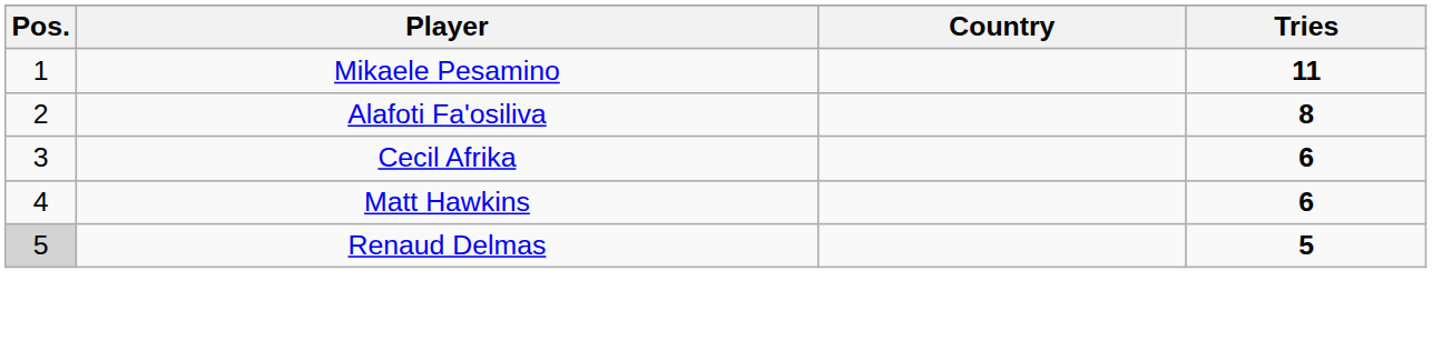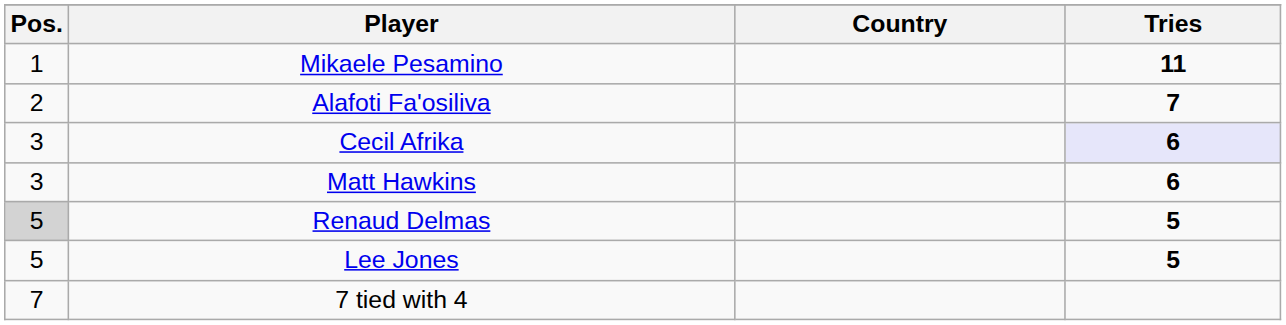 <table class="wikitable" style="text-align:center">
 <tr bgcolor="#efefef">
 </tr>
 <tr bgcolor="#efefef">
 <th width=5%>Pos.</th>
 <th>Player</th>
 <th>Country</th>
 <th>Tries</th>
 </tr>
 <tr>
 <td>1</td>
 <td><a href='#'>Mikaele Pesamino</a></td>
 <td></td>
 <td><strong>11</strong></td>
 </tr>
 <tr>
 <td>2</td>
 <td><a href='#'>Alafoti Fa'osiliva</a></td>
 <td></td>
-<td><strong>8</strong></td>
+<td><strong>7</strong></td>
 </tr>
 <tr>
 <td>3</td>
 <td><a href='#'>Cecil Afrika</a></td>
 <td></td>
-<td><strong>6</strong></td>
+<td style="background: lavender;"><strong>6</strong></td>
 </tr>
 <tr>
-<td>4</td>
+<td>3</td>
 <td><a href='#'>Matt Hawkins</a></td>
 <td></td>
 <td><strong>6</strong></td>
 </tr>
 <tr>
 <td style="background: lightgrey;">5</td>
 <td><a href='#'>Renaud Delmas</a></td>
 <td></td>
 <td><strong>5</strong></td>
 </tr>
+<tr>
+<td>5</td>
+<td><a href='#'>Lee Jones</a></td>
+<td></td>
+<td><strong>5</strong></td>
+</tr>
+<tr>
+<td>7</td>
+<td>7 tied with 4</td>
+<td></td>
+<td></td>
+</tr>
 </table>
